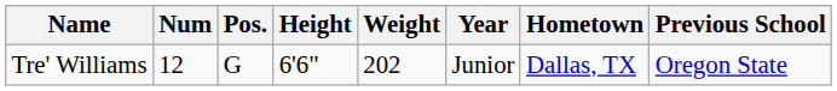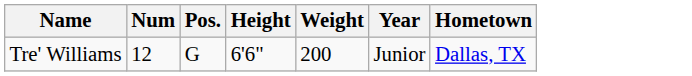 <table class="wikitable sortable" border="1">
 <tr>
 <th>Name</th>
 <th>Num</th>
 <th>Pos.</th>
 <th>Height</th>
 <th>Weight</th>
 <th>Year</th>
 <th>Hometown</th>
-<th class="unsortable">Previous School</th>
 </tr>
 <tr>
 <td>Tre' Williams</td>
 <td>12</td>
 <td>G</td>
 <td>6'6"</td>
-<td>202</td>
+<td>200</td>
 <td>Junior</td>
 <td><a href='#'>Dallas, TX</a></td>
-<td><a href='#'>Oregon State</a></td>
 </tr>
 </table>
